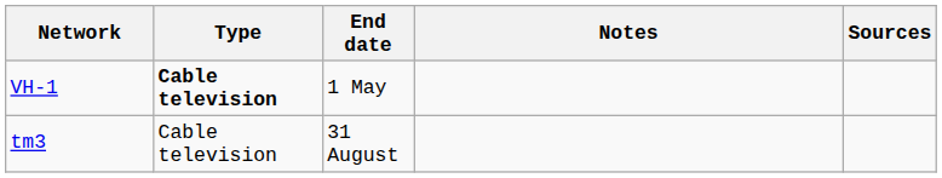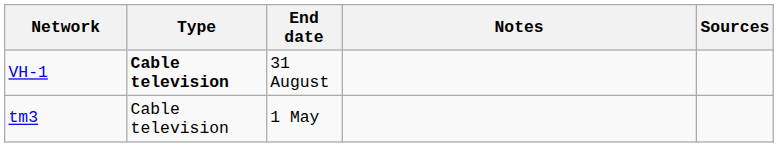 <table class="wikitable">
 <tr>
 <th style="text-align:center; width:125px">Network</th>
 <th style="text-align:center; width:130px">Type</th>
 <th style="text-align:center; width:60px">End date</th>
 <th style="text-align:center; width:500px">Notes</th>
 <th style="text-align:center; width:30px">Sources</th>
 </tr>
 <tr>
 <td><a href='#'>VH-1</a></td>
 <td><strong>Cable television</strong></td>
-<td>1 May</td>
+<td>31 August</td>
 <td></td>
 <td></td>
 </tr>
 <tr>
 <td><a href='#'>tm3</a></td>
 <td>Cable television</td>
-<td>31 August</td>
+<td>1 May</td>
 <td></td>
 <td></td>
 </tr>
 </table>
